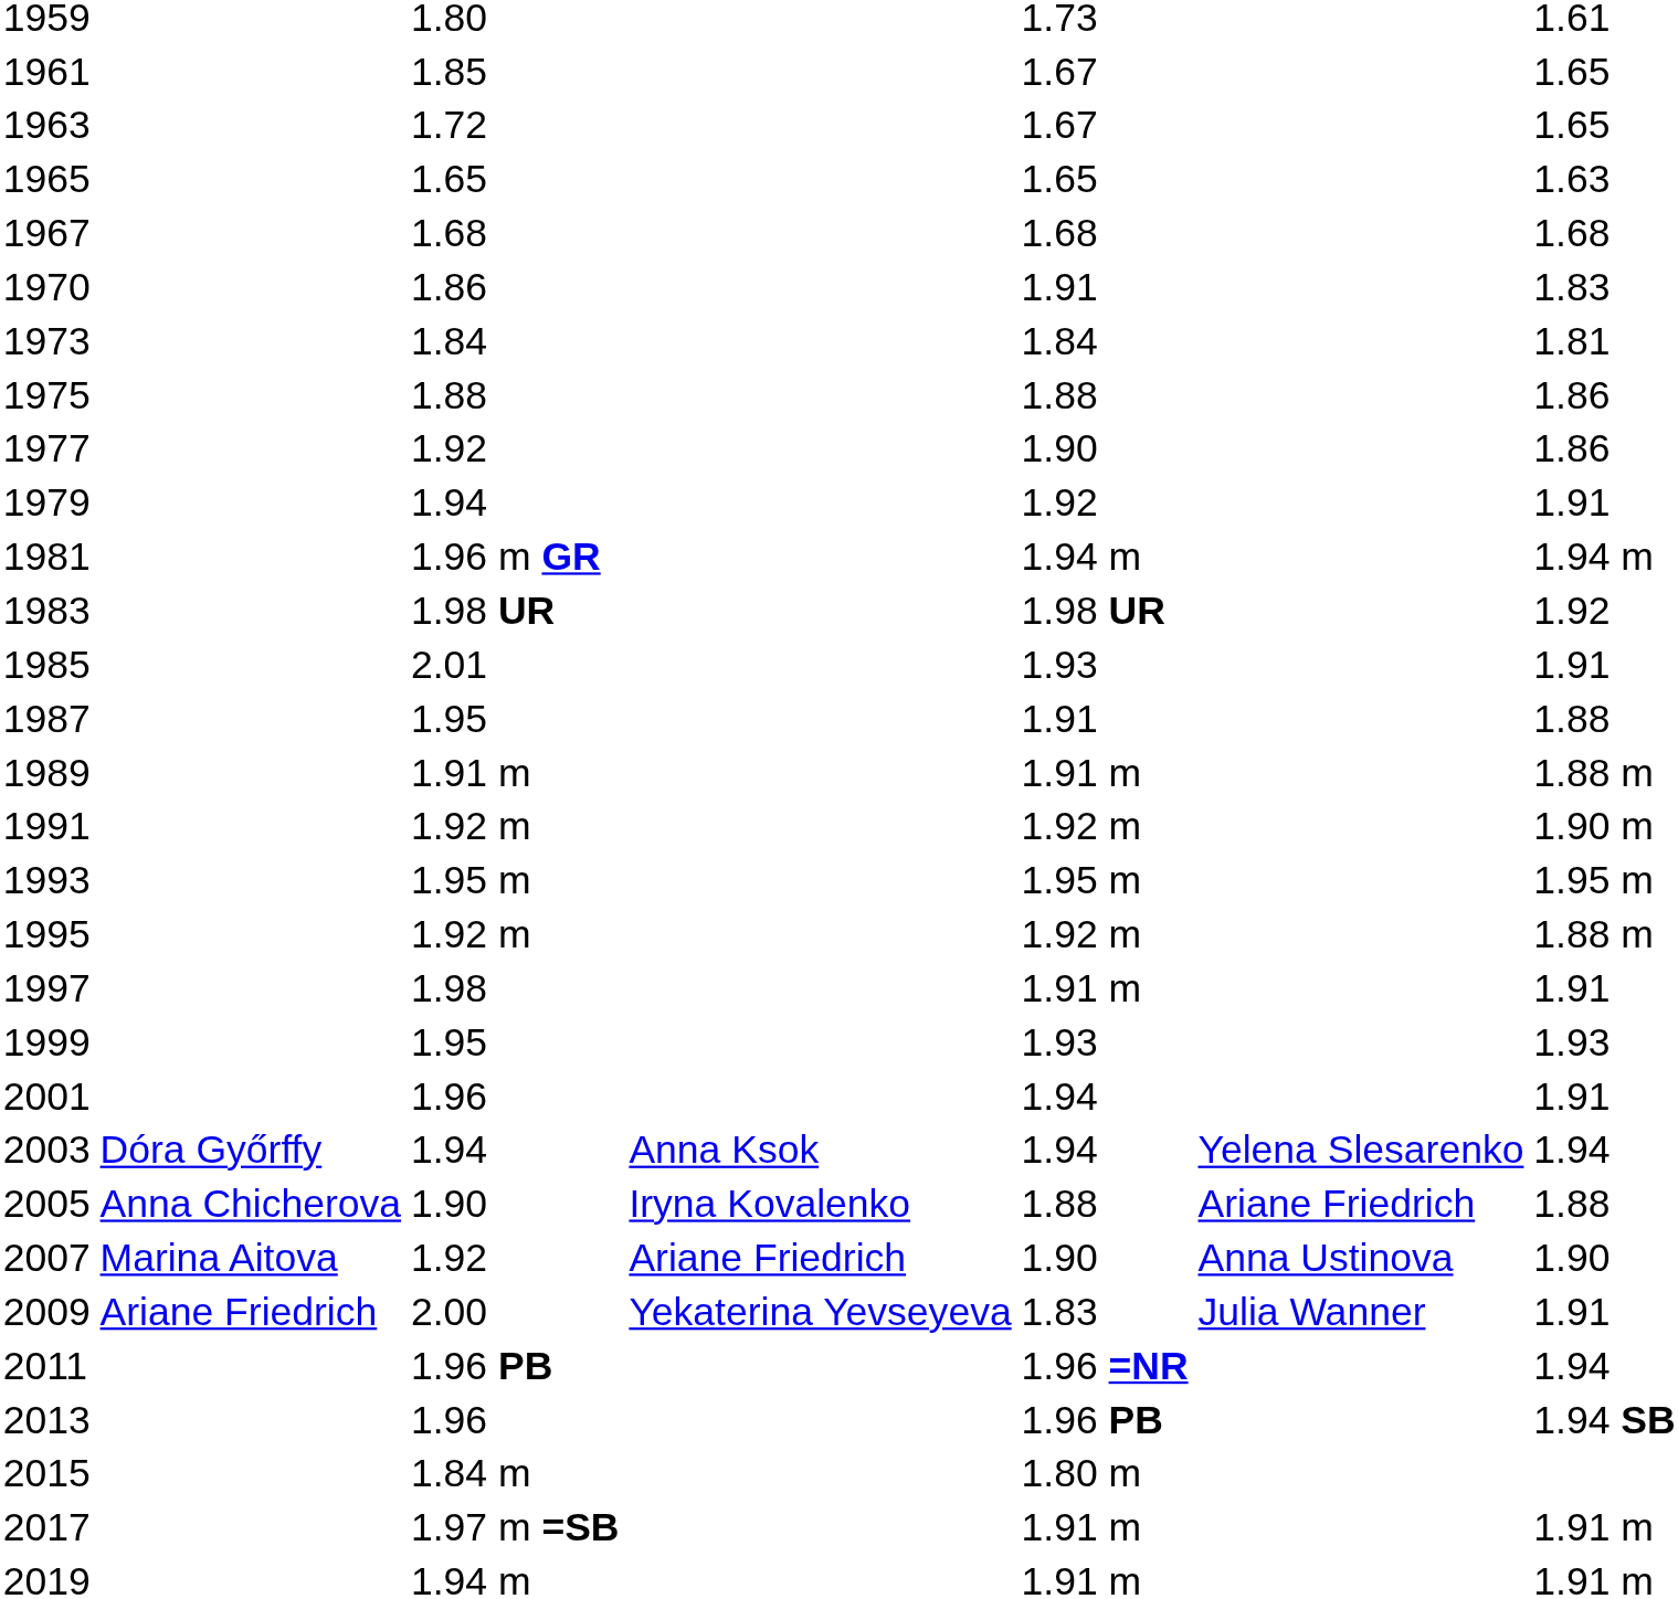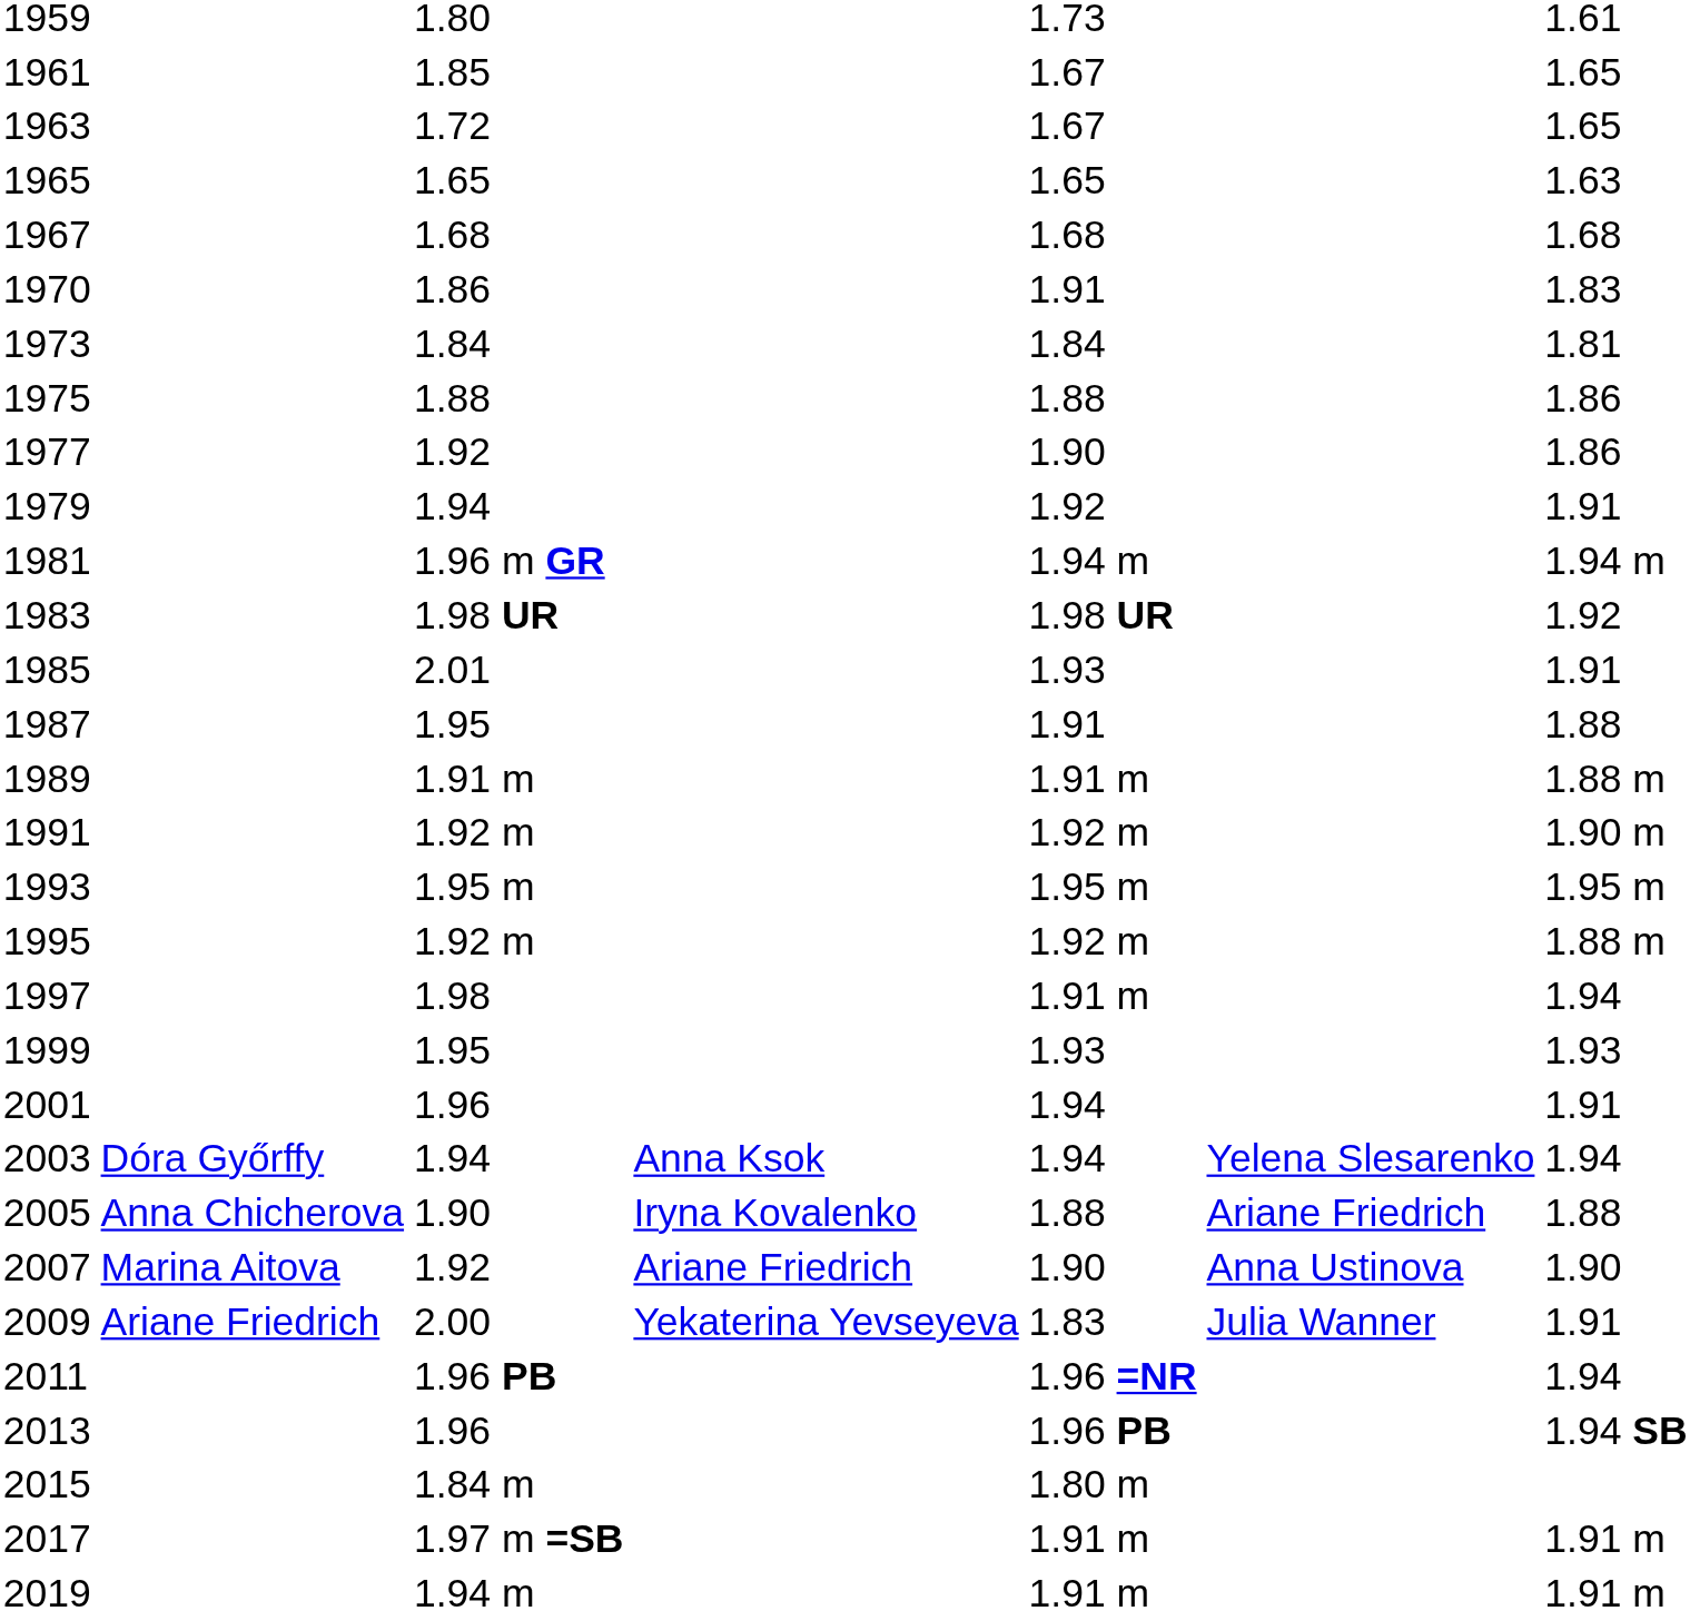 <table>
 <tr>
 <td>1959</td>
 <td></td>
 <td>1.80</td>
 <td></td>
 <td>1.73</td>
 <td></td>
 <td>1.61</td>
 </tr>
 <tr>
 <td>1961</td>
 <td></td>
 <td>1.85</td>
 <td></td>
 <td>1.67</td>
 <td></td>
 <td>1.65</td>
 </tr>
 <tr>
 <td>1963</td>
 <td></td>
 <td>1.72</td>
 <td></td>
 <td>1.67</td>
 <td></td>
 <td>1.65</td>
 </tr>
 <tr>
 <td>1965</td>
 <td></td>
 <td>1.65</td>
 <td></td>
 <td>1.65</td>
 <td></td>
 <td>1.63</td>
 </tr>
 <tr>
 <td>1967</td>
 <td></td>
 <td>1.68</td>
 <td></td>
 <td>1.68</td>
 <td></td>
 <td>1.68</td>
 </tr>
 <tr>
 <td>1970</td>
 <td></td>
 <td>1.86</td>
 <td></td>
 <td>1.91</td>
 <td></td>
 <td>1.83</td>
 </tr>
 <tr>
 <td>1973</td>
 <td></td>
 <td>1.84</td>
 <td></td>
 <td>1.84</td>
 <td><br></td>
 <td>1.81</td>
 </tr>
 <tr>
 <td>1975</td>
 <td></td>
 <td>1.88</td>
 <td></td>
 <td>1.88</td>
 <td></td>
 <td>1.86</td>
 </tr>
 <tr>
 <td>1977</td>
 <td></td>
 <td>1.92</td>
 <td></td>
 <td>1.90</td>
 <td></td>
 <td>1.86</td>
 </tr>
 <tr>
 <td>1979</td>
 <td></td>
 <td>1.94</td>
 <td></td>
 <td>1.92</td>
 <td></td>
 <td>1.91</td>
 </tr>
 <tr>
 <td>1981</td>
 <td></td>
 <td>1.96 m <strong><a href='#'>GR</a></strong></td>
 <td></td>
 <td>1.94 m</td>
 <td></td>
 <td>1.94 m</td>
 </tr>
 <tr>
 <td>1983</td>
 <td></td>
 <td>1.98 <strong>UR</strong></td>
 <td></td>
 <td>1.98 <strong>UR</strong></td>
 <td></td>
 <td>1.92</td>
 </tr>
 <tr>
 <td>1985</td>
 <td></td>
 <td>2.01</td>
 <td></td>
 <td>1.93</td>
 <td></td>
 <td>1.91</td>
 </tr>
 <tr>
 <td>1987</td>
 <td></td>
 <td>1.95</td>
 <td></td>
 <td>1.91</td>
 <td></td>
 <td>1.88</td>
 </tr>
 <tr>
 <td>1989</td>
 <td></td>
 <td>1.91 m</td>
 <td></td>
 <td>1.91 m</td>
 <td></td>
 <td>1.88 m</td>
 </tr>
 <tr>
 <td>1991</td>
 <td></td>
 <td>1.92 m</td>
 <td></td>
 <td>1.92 m</td>
 <td></td>
 <td>1.90 m</td>
 </tr>
 <tr>
 <td>1993</td>
 <td></td>
 <td>1.95 m</td>
 <td></td>
 <td>1.95 m</td>
 <td></td>
 <td>1.95 m</td>
 </tr>
 <tr>
 <td>1995</td>
 <td></td>
 <td>1.92 m</td>
 <td></td>
 <td>1.92 m</td>
 <td></td>
 <td>1.88 m</td>
 </tr>
 <tr>
 <td>1997</td>
 <td></td>
 <td>1.98</td>
 <td></td>
 <td>1.91 m</td>
 <td></td>
-<td>1.91</td>
+<td>1.94</td>
 </tr>
 <tr>
 <td>1999</td>
 <td></td>
 <td>1.95</td>
 <td></td>
 <td>1.93</td>
 <td></td>
 <td>1.93</td>
 </tr>
 <tr>
 <td>2001</td>
 <td></td>
 <td>1.96</td>
 <td></td>
 <td>1.94</td>
 <td></td>
 <td>1.91</td>
 </tr>
 <tr>
 <td>2003</td>
 <td><a href='#'>Dóra Győrffy</a><br> </td>
 <td>1.94</td>
 <td><a href='#'>Anna Ksok</a><br> </td>
 <td>1.94</td>
 <td><a href='#'>Yelena Slesarenko</a><br> </td>
 <td>1.94</td>
 </tr>
 <tr>
 <td>2005</td>
 <td><a href='#'>Anna Chicherova</a><br> </td>
 <td>1.90</td>
 <td><a href='#'>Iryna Kovalenko</a><br> </td>
 <td>1.88</td>
 <td><a href='#'>Ariane Friedrich</a><br> </td>
 <td>1.88</td>
 </tr>
 <tr>
 <td>2007</td>
 <td><a href='#'>Marina Aitova</a><br> </td>
 <td>1.92</td>
 <td><a href='#'>Ariane Friedrich</a><br> </td>
 <td>1.90</td>
 <td><a href='#'>Anna Ustinova</a><br> </td>
 <td>1.90</td>
 </tr>
 <tr>
 <td>2009</td>
 <td><a href='#'>Ariane Friedrich</a><br> </td>
 <td>2.00</td>
 <td><a href='#'>Yekaterina Yevseyeva</a><br> </td>
 <td>1.83</td>
 <td><a href='#'>Julia Wanner</a> <br> </td>
 <td>1.91</td>
 </tr>
 <tr>
 <td>2011</td>
 <td></td>
 <td>1.96 <strong>PB</strong></td>
 <td></td>
 <td>1.96 <strong><a href='#'>=NR</a></strong></td>
 <td></td>
 <td>1.94</td>
 </tr>
 <tr>
 <td>2013</td>
 <td></td>
 <td>1.96</td>
 <td></td>
 <td>1.96 <strong>PB</strong></td>
 <td></td>
 <td>1.94 <strong>SB</strong></td>
 </tr>
 <tr>
 <td>2015</td>
 <td></td>
 <td>1.84 m</td>
 <td><br></td>
 <td>1.80 m</td>
 <td></td>
 <td></td>
 </tr>
 <tr>
 <td>2017</td>
 <td></td>
 <td>1.97 m <strong>=SB</strong></td>
 <td></td>
 <td>1.91 m</td>
 <td></td>
 <td>1.91 m</td>
 </tr>
 <tr>
 <td>2019</td>
 <td></td>
 <td>1.94 m </td>
 <td></td>
 <td>1.91 m</td>
 <td></td>
 <td>1.91 m</td>
 </tr>
 </table>
